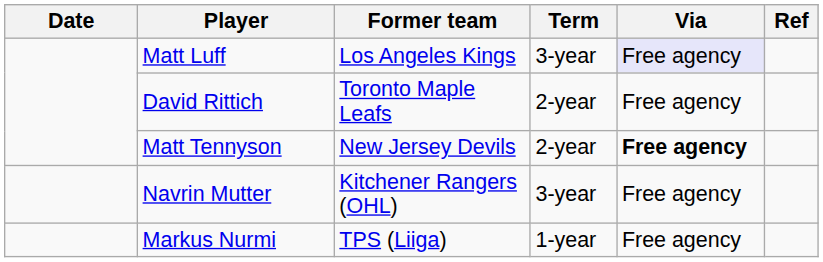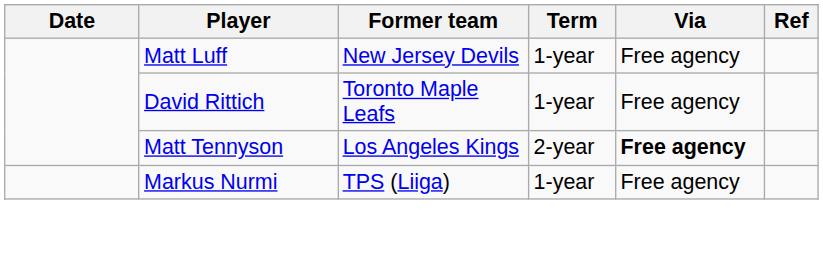 <table class="wikitable">
 <tr style="background:#ddd; text-align:center;">
 <th style="width: 10em;">Date</th>
 <th style="width: 14em;">Player</th>
 <th style="width: 14em;">Former team</th>
 <th style="width: 5em;">Term</th>
 <th style="width: 10em;">Via</th>
 <th style="width: 2.5em;">Ref</th>
 </tr>
 <tr>
 <td rowspan=3></td>
 <td><a href='#'>Matt Luff</a></td>
-<td><a href='#'>Los Angeles Kings</a></td>
-<td>3-year</td>
-<td style="background: lavender;">Free agency</td>
+<td><a href='#'>New Jersey Devils</a></td>
+<td>1-year</td>
+<td>Free agency</td>
 <td></td>
 </tr>
 <tr>
 <td><a href='#'>David Rittich</a></td>
 <td><a href='#'>Toronto Maple Leafs</a></td>
-<td>2-year</td>
+<td>1-year</td>
 <td>Free agency</td>
 <td></td>
 </tr>
 <tr>
 <td><a href='#'>Matt Tennyson</a></td>
-<td><a href='#'>New Jersey Devils</a></td>
+<td><a href='#'>Los Angeles Kings</a></td>
 <td>2-year</td>
 <td><strong>Free agency</strong></td>
-<td></td>
-</tr>
-<tr>
-<td></td>
-<td><a href='#'>Navrin Mutter</a></td>
-<td><a href='#'>Kitchener Rangers</a> (<a href='#'>OHL</a>)</td>
-<td>3-year</td>
-<td>Free agency</td>
 <td></td>
 </tr>
 <tr>
 <td></td>
 <td><a href='#'>Markus Nurmi</a></td>
 <td><a href='#'>TPS</a> (<a href='#'>Liiga</a>)</td>
 <td>1-year</td>
 <td>Free agency</td>
 <td></td>
 </tr>
 </table>
